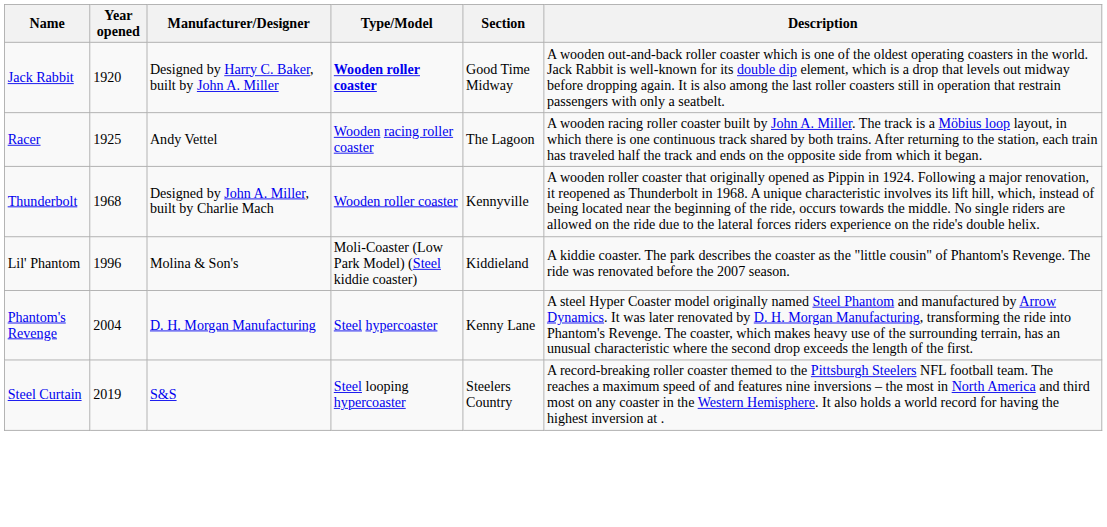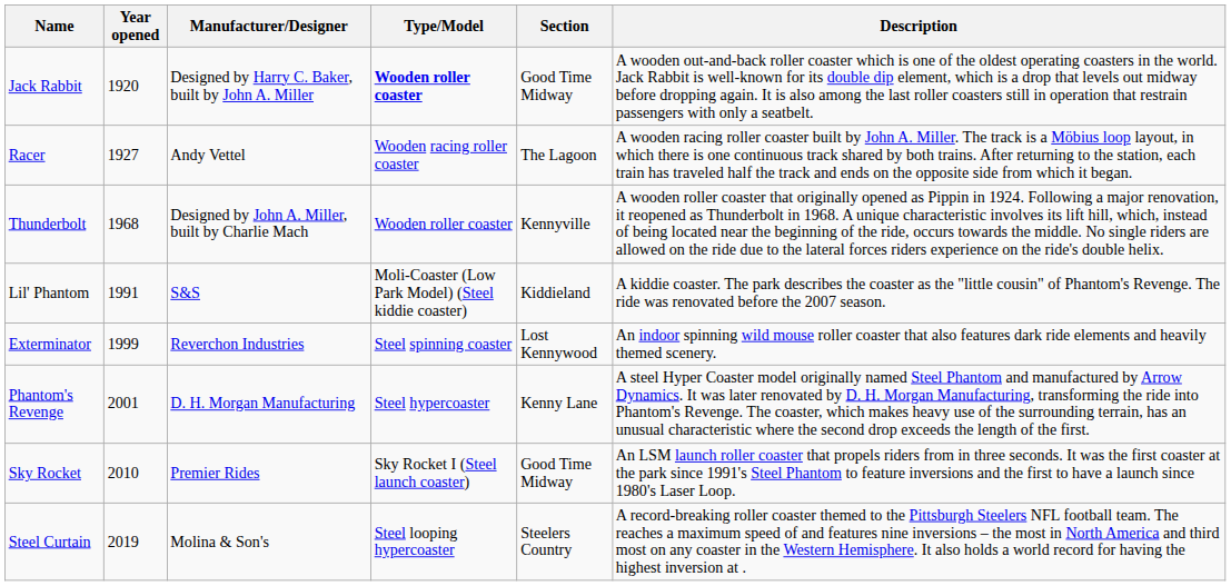 <table class="wikitable sortable">
 <tr>
 <th>Name</th>
 <th>Year opened</th>
 <th>Manufacturer/Designer</th>
 <th>Type/Model</th>
 <th>Section</th>
 <th>Description</th>
 </tr>
 <tr>
 <td><a href='#'>Jack Rabbit</a> </td>
 <td>1920</td>
 <td>Designed by <a href='#'>Harry C. Baker</a>, built by <a href='#'>John A. Miller</a></td>
 <td><strong><a href='#'>Wooden roller coaster</a></strong></td>
 <td>Good Time Midway</td>
 <td>A wooden out-and-back roller coaster which is one of the oldest operating coasters in the world. Jack Rabbit is well-known for its <a href='#'>double dip</a> element, which is a drop that levels out midway before dropping again. It is also among the last roller coasters still in operation that restrain passengers with only a seatbelt.</td>
 </tr>
 <tr>
 <td><a href='#'>Racer</a> </td>
-<td>1925</td>
+<td>1927</td>
 <td>Andy Vettel</td>
 <td><a href='#'>Wooden</a> <a href='#'>racing roller coaster</a></td>
 <td>The Lagoon</td>
 <td>A wooden racing roller coaster built by <a href='#'>John A. Miller</a>. The track is a <a href='#'>Möbius loop</a> layout, in which there is one continuous track shared by both trains. After returning to the station, each train has traveled half the track and ends on the opposite side from which it began.</td>
 </tr>
 <tr>
 <td><a href='#'>Thunderbolt</a> </td>
 <td>1968</td>
 <td>Designed by <a href='#'>John A. Miller</a>, built by Charlie Mach</td>
 <td><a href='#'>Wooden roller coaster</a></td>
 <td>Kennyville</td>
 <td>A wooden roller coaster that originally opened as Pippin in 1924. Following a major renovation, it reopened as Thunderbolt in 1968. A unique characteristic involves its lift hill, which, instead of being located near the beginning of the ride, occurs towards the middle. No single riders are allowed on the ride due to the lateral forces riders experience on the ride's double helix.</td>
 </tr>
 <tr>
 <td>Lil' Phantom</td>
-<td>1996</td>
-<td>Molina & Son's</td>
+<td>1991</td>
+<td><a href='#'>S&S</a></td>
 <td>Moli-Coaster (Low Park Model) (<a href='#'>Steel</a> kiddie coaster)</td>
 <td>Kiddieland</td>
 <td>A kiddie coaster. The park describes the coaster as the "little cousin" of Phantom's Revenge. The ride was renovated before the 2007 season.</td>
 </tr>
 <tr>
+<td><a href='#'>Exterminator</a> </td>
+<td>1999</td>
+<td><a href='#'>Reverchon Industries</a></td>
+<td><a href='#'>Steel</a> <a href='#'>spinning coaster</a></td>
+<td>Lost Kennywood</td>
+<td>An <a href='#'>indoor</a> spinning <a href='#'>wild mouse</a> roller coaster that also features dark ride elements and heavily themed scenery.</td>
+</tr>
+<tr>
 <td><a href='#'>Phantom's Revenge</a> </td>
-<td>2004</td>
+<td>2001</td>
 <td><a href='#'>D. H. Morgan Manufacturing</a></td>
 <td><a href='#'>Steel</a> <a href='#'>hypercoaster</a></td>
 <td>Kenny Lane</td>
 <td>A steel Hyper Coaster model originally named <a href='#'>Steel Phantom</a> and manufactured by <a href='#'>Arrow Dynamics</a>. It was later renovated by <a href='#'>D. H. Morgan Manufacturing</a>, transforming the ride into Phantom's Revenge. The coaster, which makes heavy use of the surrounding terrain, has an unusual characteristic where the second drop exceeds the length of the first.</td>
 </tr>
 <tr>
+<td><a href='#'>Sky Rocket</a> </td>
+<td>2010</td>
+<td><a href='#'>Premier Rides</a></td>
+<td>Sky Rocket I (<a href='#'>Steel</a> <a href='#'>launch coaster</a>)</td>
+<td>Good Time Midway</td>
+<td>An LSM <a href='#'>launch roller coaster</a> that propels riders from  in three seconds. It was the first coaster at the park since 1991's <a href='#'>Steel Phantom</a> to feature inversions and the first to have a launch since 1980's Laser Loop.</td>
+</tr>
+<tr>
 <td><a href='#'>Steel Curtain</a> </td>
 <td>2019</td>
-<td><a href='#'>S&S</a></td>
+<td>Molina & Son's</td>
 <td><a href='#'>Steel</a> looping <a href='#'>hypercoaster</a></td>
 <td>Steelers Country</td>
 <td>A record-breaking roller coaster themed to the <a href='#'>Pittsburgh Steelers</a> NFL football team. The  reaches a maximum speed of  and features nine inversions – the most in <a href='#'>North America</a> and third most on any coaster in the <a href='#'>Western Hemisphere</a>. It also holds a world record for having the highest inversion at .</td>
 </tr>
 </table>
